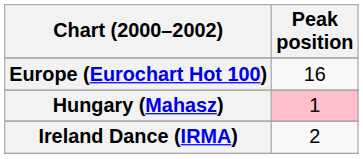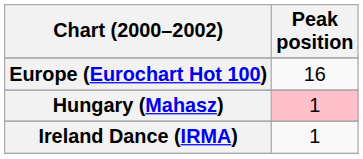 <table class="wikitable sortable plainrowheaders" style="text-align:center">
 <tr>
 <th scope="col">Chart (2000–2002)</th>
 <th scope="col">Peak<br>position</th>
 </tr>
 <tr>
 </tr>
 <tr>
 </tr>
 <tr>
 </tr>
 <tr>
 </tr>
 <tr>
 </tr>
 <tr>
 <th scope="row">Europe (<a href='#'>Eurochart Hot 100</a>)</th>
 <td>16</td>
 </tr>
 <tr>
 </tr>
 <tr>
 </tr>
 <tr>
 </tr>
 <tr>
 <th scope="row">Hungary (<a href='#'>Mahasz</a>)</th>
 <td style="background: pink;">1</td>
 </tr>
 <tr>
 </tr>
 <tr>
 <th scope="row">Ireland Dance (<a href='#'>IRMA</a>)</th>
-<td>2</td>
+<td>1</td>
 </tr>
 <tr>
 </tr>
 <tr>
 </tr>
 <tr>
 </tr>
 <tr>
 </tr>
 <tr>
 </tr>
 <tr>
 </tr>
 <tr>
 </tr>
 <tr>
 </tr>
 <tr>
 </tr>
 </table>
